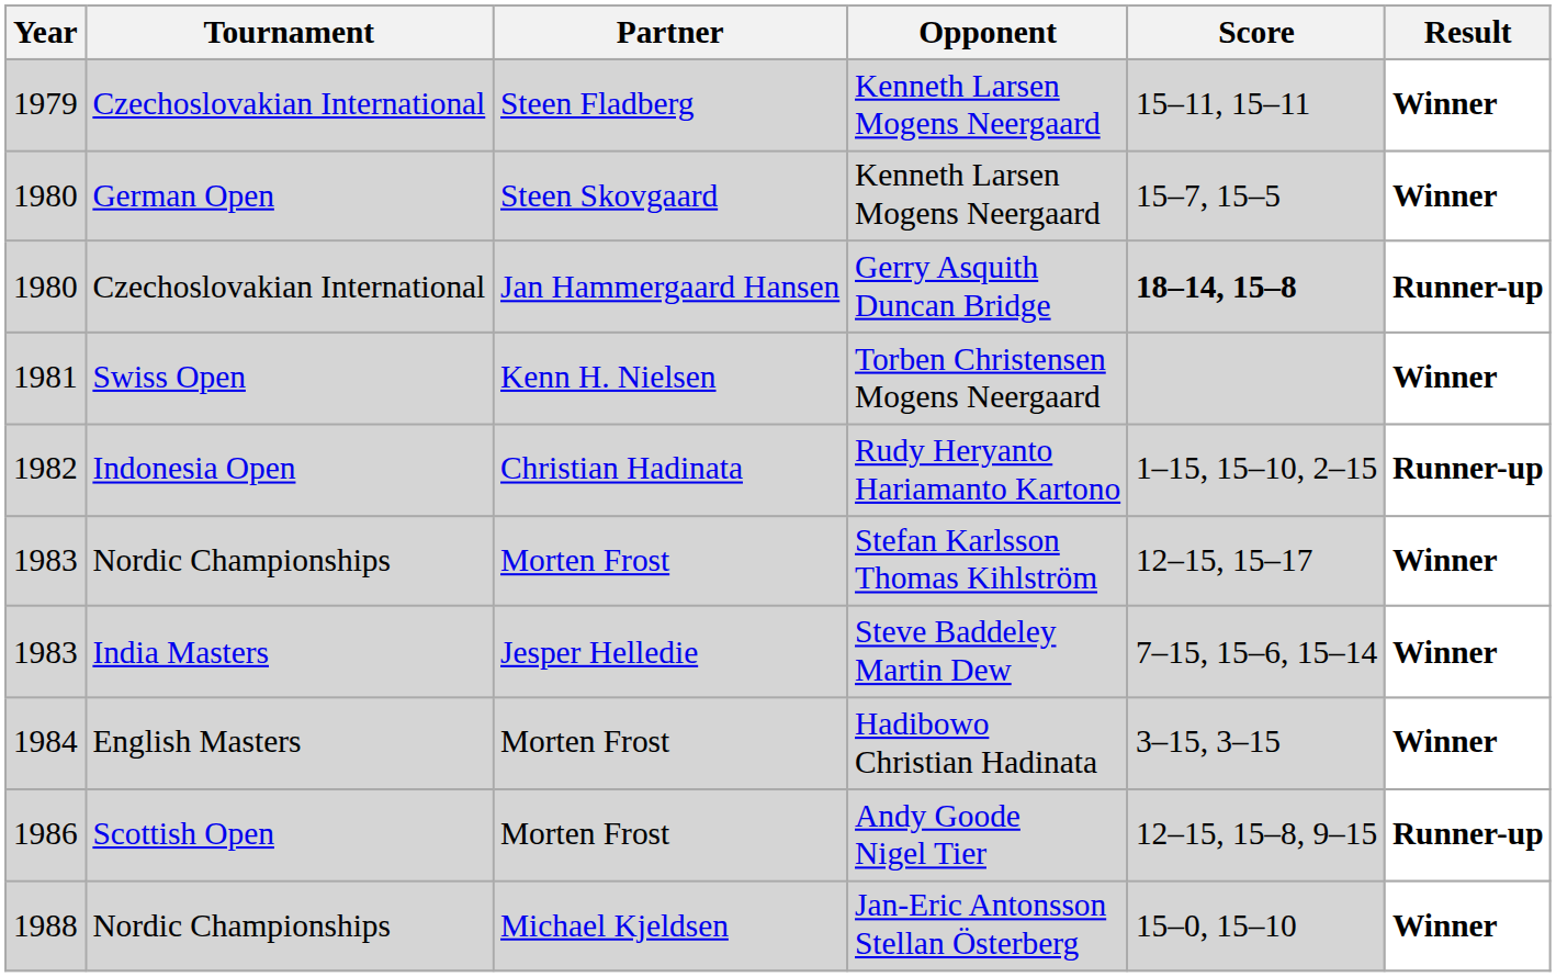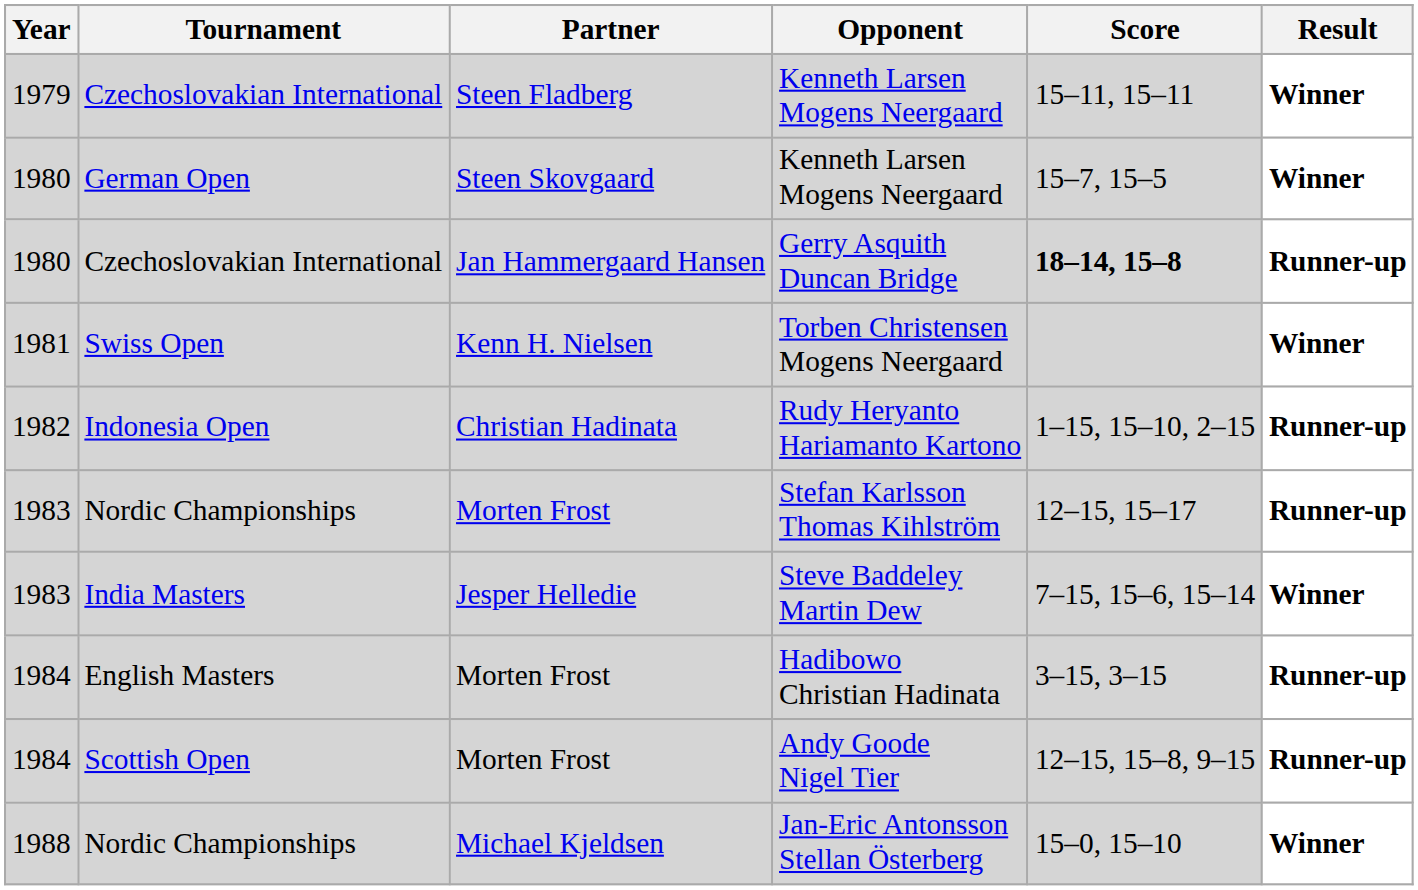 <table class="sortable wikitable" style="font-size: 90%;">
 <tr>
 <th>Year</th>
 <th>Tournament</th>
 <th>Partner</th>
 <th>Opponent</th>
 <th>Score</th>
 <th>Result</th>
 </tr>
 <tr style="background:#D5D5D5">
 <td align="center">1979</td>
 <td><a href='#'>Czechoslovakian International</a></td>
 <td> <a href='#'>Steen Fladberg</a></td>
 <td> <a href='#'>Kenneth Larsen</a><br> <a href='#'>Mogens Neergaard</a></td>
 <td>15–11, 15–11</td>
 <td style="text-align:left; background:white"> <strong>Winner</strong></td>
 </tr>
 <tr style="background:#D5D5D5">
 <td align="center">1980</td>
 <td><a href='#'>German Open</a></td>
 <td> <a href='#'>Steen Skovgaard</a></td>
 <td> Kenneth Larsen<br> Mogens Neergaard</td>
 <td>15–7, 15–5</td>
 <td style="text-align:left; background:white"> <strong>Winner</strong></td>
 </tr>
 <tr style="background:#D5D5D5">
 <td align="center">1980</td>
 <td>Czechoslovakian International</td>
 <td> <a href='#'>Jan Hammergaard Hansen</a></td>
 <td> <a href='#'>Gerry Asquith</a><br> <a href='#'>Duncan Bridge</a></td>
 <td><strong>18–14, 15–8</strong></td>
 <td style="text-align:left; background:white"> <strong>Runner-up</strong></td>
 </tr>
 <tr style="background:#D5D5D5">
 <td align="center">1981</td>
 <td><a href='#'>Swiss Open</a></td>
 <td> <a href='#'>Kenn H. Nielsen</a></td>
 <td> <a href='#'>Torben Christensen</a><br> Mogens Neergaard</td>
 <td></td>
 <td style="text-align:left; background:white"> <strong>Winner</strong></td>
 </tr>
 <tr style="background:#D5D5D5">
 <td align="center">1982</td>
 <td><a href='#'>Indonesia Open</a></td>
 <td> <a href='#'>Christian Hadinata</a></td>
 <td> <a href='#'>Rudy Heryanto</a><br> <a href='#'>Hariamanto Kartono</a></td>
 <td>1–15, 15–10, 2–15</td>
 <td style="text-align:left; background:white"> <strong>Runner-up</strong></td>
 </tr>
 <tr style="background:#D5D5D5">
 <td align="center">1983</td>
 <td>Nordic Championships</td>
 <td> <a href='#'>Morten Frost</a></td>
 <td> <a href='#'>Stefan Karlsson</a><br> <a href='#'>Thomas Kihlström</a></td>
 <td>12–15, 15–17</td>
-<td style="text-align:left; background:white"> <strong>Winner</strong></td>
+<td style="text-align:left; background:white"> <strong>Runner-up</strong></td>
 </tr>
 <tr style="background:#D5D5D5">
 <td align="center">1983</td>
 <td><a href='#'>India Masters</a></td>
 <td> <a href='#'>Jesper Helledie</a></td>
 <td> <a href='#'>Steve Baddeley</a><br> <a href='#'>Martin Dew</a></td>
 <td>7–15, 15–6, 15–14</td>
 <td style="text-align:left; background:white"> <strong>Winner</strong></td>
 </tr>
 <tr style="background:#D5D5D5">
 <td align="center">1984</td>
 <td>English Masters</td>
 <td> Morten Frost</td>
 <td> <a href='#'>Hadibowo</a><br> Christian Hadinata</td>
 <td>3–15, 3–15</td>
-<td style="text-align:left; background:white"> <strong>Winner</strong></td>
+<td style="text-align:left; background:white"> <strong>Runner-up</strong></td>
 </tr>
 <tr style="background:#D5D5D5">
-<td align="center">1986</td>
+<td align="center">1984</td>
 <td><a href='#'>Scottish Open</a></td>
 <td> Morten Frost</td>
 <td> <a href='#'>Andy Goode</a><br> <a href='#'>Nigel Tier</a></td>
 <td>12–15, 15–8, 9–15</td>
 <td style="text-align:left; background:white"> <strong>Runner-up</strong></td>
 </tr>
 <tr style="background:#D5D5D5">
 <td align="center">1988</td>
 <td>Nordic Championships</td>
 <td> <a href='#'>Michael Kjeldsen</a></td>
 <td> <a href='#'>Jan-Eric Antonsson</a><br> <a href='#'>Stellan Österberg</a></td>
 <td>15–0, 15–10</td>
 <td style="text-align:left; background:white"> <strong>Winner</strong></td>
 </tr>
 </table>
